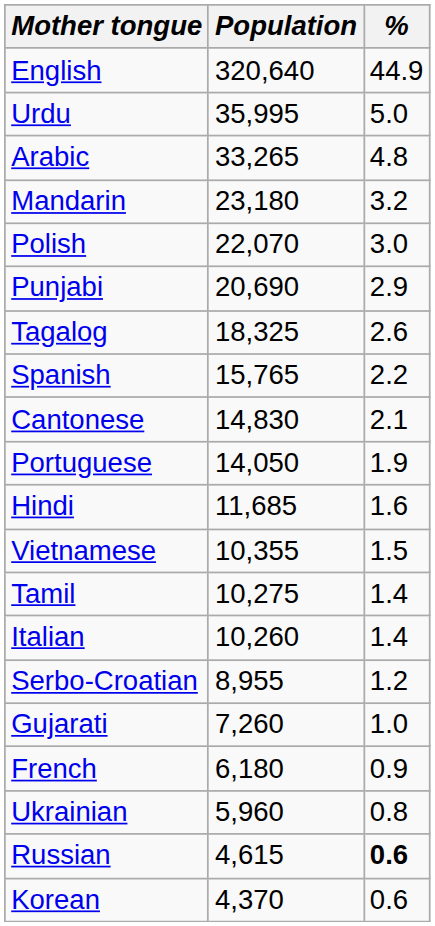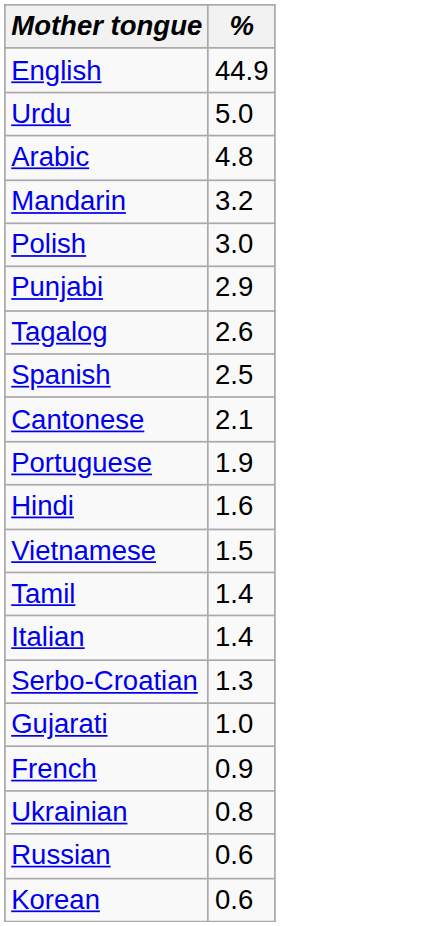 <table class="wikitable">
 <tr>
 <th><em>Mother tongue</em></th>
-<th><em>Population</em></th>
 <th><em>%</em></th>
 </tr>
 <tr>
 <td><a href='#'>English</a></td>
-<td>320,640</td>
 <td>44.9</td>
 </tr>
 <tr>
 <td><a href='#'>Urdu</a></td>
-<td>35,995</td>
 <td>5.0</td>
 </tr>
 <tr>
 <td><a href='#'>Arabic</a></td>
-<td>33,265</td>
 <td>4.8</td>
 </tr>
 <tr>
 <td><a href='#'>Mandarin</a></td>
-<td>23,180</td>
 <td>3.2</td>
 </tr>
 <tr>
 <td><a href='#'>Polish</a></td>
-<td>22,070</td>
 <td>3.0</td>
 </tr>
 <tr>
 <td><a href='#'>Punjabi</a></td>
-<td>20,690</td>
 <td>2.9</td>
 </tr>
 <tr>
 <td><a href='#'>Tagalog</a></td>
-<td>18,325</td>
 <td>2.6</td>
 </tr>
 <tr>
 <td><a href='#'>Spanish</a></td>
-<td>15,765</td>
-<td>2.2</td>
+<td>2.5</td>
 </tr>
 <tr>
 <td><a href='#'>Cantonese</a></td>
-<td>14,830</td>
 <td>2.1</td>
 </tr>
 <tr>
 <td><a href='#'>Portuguese</a></td>
-<td>14,050</td>
 <td>1.9</td>
 </tr>
 <tr>
 <td><a href='#'>Hindi</a></td>
-<td>11,685</td>
 <td>1.6</td>
 </tr>
 <tr>
 <td><a href='#'>Vietnamese</a></td>
-<td>10,355</td>
 <td>1.5</td>
 </tr>
 <tr>
 <td><a href='#'>Tamil</a></td>
-<td>10,275</td>
 <td>1.4</td>
 </tr>
 <tr>
 <td><a href='#'>Italian</a></td>
-<td>10,260</td>
 <td>1.4</td>
 </tr>
 <tr>
 <td><a href='#'>Serbo-Croatian</a></td>
-<td>8,955</td>
-<td>1.2</td>
+<td>1.3</td>
 </tr>
 <tr>
 <td><a href='#'>Gujarati</a></td>
-<td>7,260</td>
 <td>1.0</td>
 </tr>
 <tr>
 <td><a href='#'>French</a></td>
-<td>6,180</td>
 <td>0.9</td>
 </tr>
 <tr>
 <td><a href='#'>Ukrainian</a></td>
-<td>5,960</td>
 <td>0.8</td>
 </tr>
 <tr>
 <td><a href='#'>Russian</a></td>
-<td>4,615</td>
-<td><strong>0.6</strong></td>
+<td>0.6</td>
 </tr>
 <tr>
 <td><a href='#'>Korean</a></td>
-<td>4,370</td>
 <td>0.6</td>
 </tr>
 </table>
